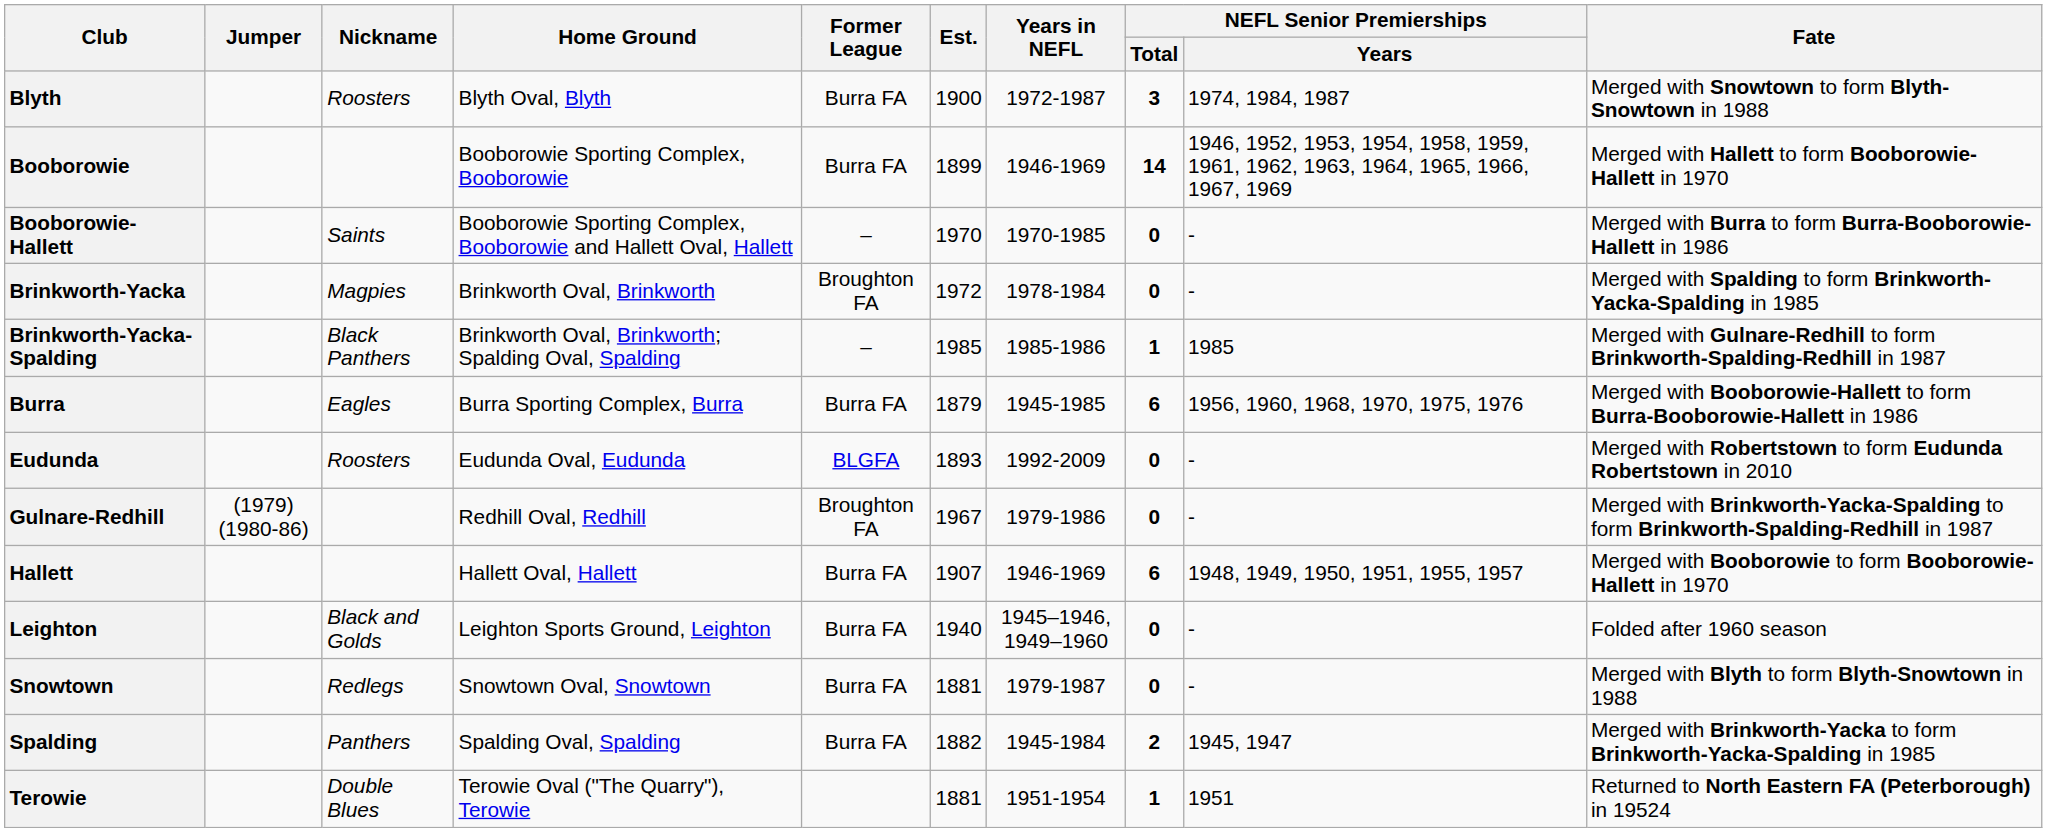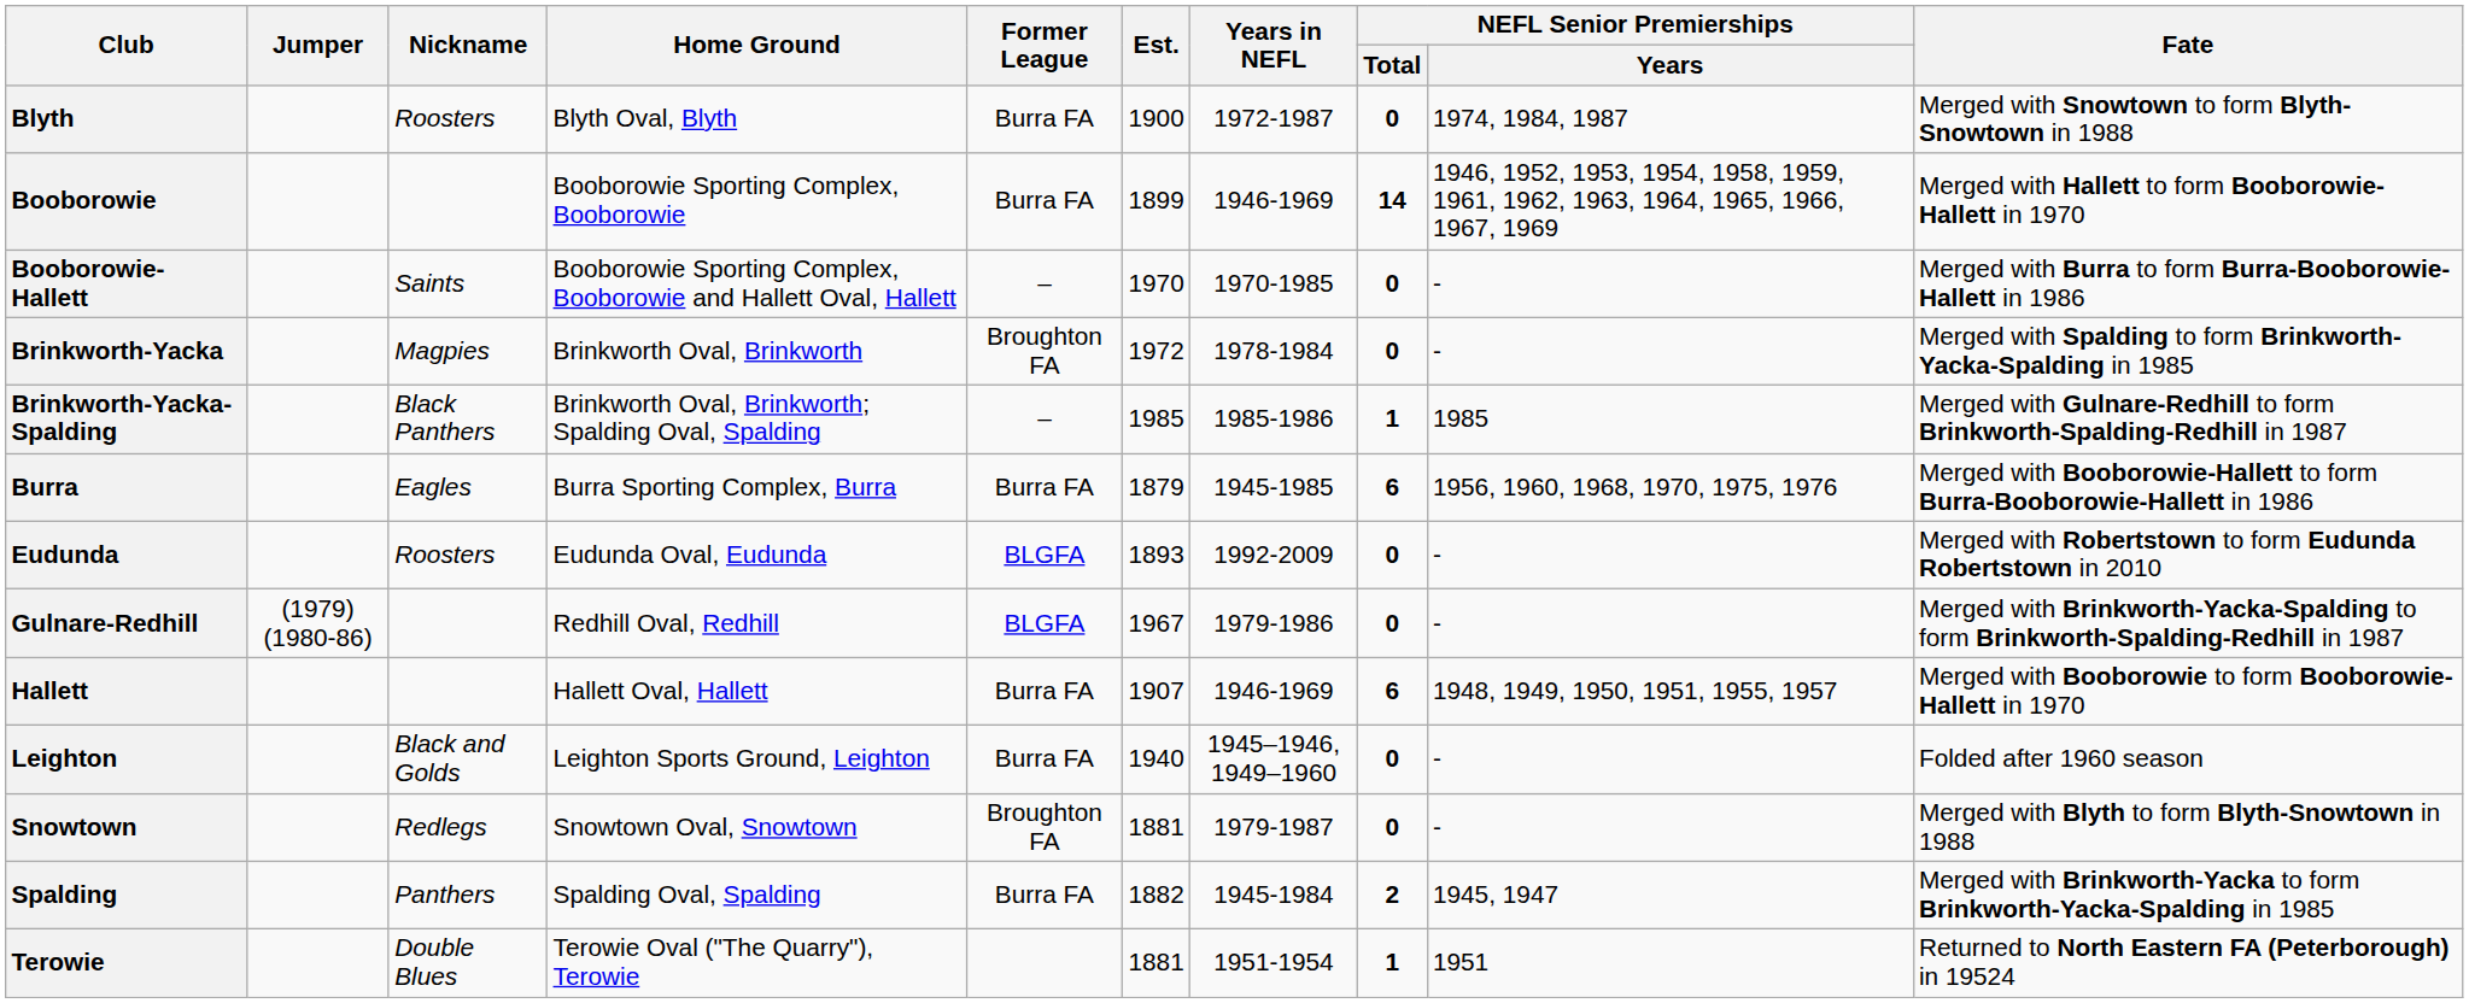 <table class="wikitable sortable">
 <tr>
 <th rowspan="2">Club</th>
 <th rowspan="2">Jumper</th>
 <th rowspan="2">Nickname</th>
 <th rowspan="2">Home Ground</th>
 <th rowspan="2">Former League</th>
 <th rowspan="2">Est.</th>
 <th rowspan="2">Years in NEFL</th>
 <th colspan="2">NEFL Senior Premierships</th>
 <th rowspan="2">Fate</th>
 </tr>
 <tr>
 <th>Total</th>
 <th>Years</th>
 </tr>
 <tr>
 <th style="text-align:left">Blyth</th>
 <td></td>
 <td><em>Roosters</em></td>
 <td>Blyth Oval, <a href='#'>Blyth</a></td>
 <td align="center">Burra FA</td>
 <td align="center">1900</td>
 <td align="center">1972-1987</td>
-<td align="center"><strong>3</strong></td>
+<td align="center"><strong>0</strong></td>
 <td>1974, 1984, 1987</td>
 <td>Merged with <strong>Snowtown</strong> to form <strong>Blyth-Snowtown</strong> in 1988</td>
 </tr>
 <tr>
 <th style="text-align:left">Booborowie</th>
 <td align="center"></td>
 <td></td>
 <td>Booborowie Sporting Complex, <a href='#'>Booborowie</a></td>
 <td align="center">Burra FA</td>
 <td align="center">1899</td>
 <td align="center">1946-1969</td>
 <td align="center"><strong>14</strong></td>
 <td>1946, 1952, 1953, 1954, 1958, 1959, 1961, 1962, 1963, 1964, 1965, 1966, 1967, 1969</td>
 <td>Merged with <strong>Hallett</strong> to form <strong>Booborowie-Hallett</strong> in 1970</td>
 </tr>
 <tr>
 <th style="text-align:left">Booborowie-Hallett</th>
 <td></td>
 <td><em>Saints</em></td>
 <td>Booborowie Sporting Complex, <a href='#'>Booborowie</a> and Hallett Oval, <a href='#'>Hallett</a></td>
 <td align="center">–</td>
 <td align="center">1970</td>
 <td align="center">1970-1985</td>
 <td align="center"><strong>0</strong></td>
 <td>-</td>
 <td>Merged with <strong>Burra</strong> to form <strong>Burra-Booborowie-Hallett</strong> in 1986</td>
 </tr>
 <tr>
 <th style="text-align:left">Brinkworth-Yacka</th>
 <td></td>
 <td><em>Magpies</em></td>
 <td>Brinkworth Oval, <a href='#'>Brinkworth</a></td>
 <td align="center">Broughton FA</td>
 <td align="center">1972</td>
 <td align="center">1978-1984</td>
 <td align="center"><strong>0</strong></td>
 <td>-</td>
 <td>Merged with <strong>Spalding</strong> to form <strong>Brinkworth-Yacka-Spalding</strong> in 1985</td>
 </tr>
 <tr>
 <th style="text-align:left">Brinkworth-Yacka-Spalding</th>
 <td></td>
 <td><em>Black Panthers</em></td>
 <td>Brinkworth Oval, <a href='#'>Brinkworth</a>; Spalding Oval, <a href='#'>Spalding</a></td>
 <td align="center">–</td>
 <td align="center">1985</td>
 <td align="center">1985-1986</td>
 <td align="center"><strong>1</strong></td>
 <td>1985</td>
 <td>Merged with <strong>Gulnare-Redhill</strong> to form <strong>Brinkworth-Spalding-Redhill</strong> in 1987</td>
 </tr>
 <tr>
 <th style="text-align:left">Burra</th>
 <td></td>
 <td><em>Eagles</em></td>
 <td>Burra Sporting Complex, <a href='#'>Burra</a></td>
 <td align="center">Burra FA</td>
 <td align="center">1879</td>
 <td align="center">1945-1985</td>
 <td align="center"><strong>6</strong></td>
 <td>1956, 1960, 1968, 1970, 1975, 1976</td>
 <td>Merged with <strong>Booborowie-Hallett</strong> to form <strong>Burra-Booborowie-Hallett</strong> in 1986</td>
 </tr>
 <tr>
 <th style="text-align:left">Eudunda</th>
 <td></td>
 <td><em>Roosters</em></td>
 <td>Eudunda Oval, <a href='#'>Eudunda</a></td>
 <td align="center"><a href='#'>BLGFA</a></td>
 <td align="center">1893</td>
 <td align="center">1992-2009</td>
 <td align="center"><strong>0</strong></td>
 <td>-</td>
 <td>Merged with <strong>Robertstown</strong> to form <strong>Eudunda Robertstown</strong> in 2010</td>
 </tr>
 <tr>
 <th style="text-align:left">Gulnare-Redhill</th>
 <td align="center">(1979)(1980-86)</td>
 <td><em></em></td>
 <td>Redhill Oval, <a href='#'>Redhill</a></td>
-<td align="center">Broughton FA</td>
+<td align="center"><a href='#'>BLGFA</a></td>
 <td align="center">1967</td>
 <td align="center">1979-1986</td>
 <td align="center"><strong>0</strong></td>
 <td>-</td>
 <td>Merged with <strong>Brinkworth-Yacka-Spalding</strong> to form <strong>Brinkworth-Spalding-Redhill</strong> in 1987</td>
 </tr>
 <tr>
 <th style="text-align:left">Hallett</th>
 <td></td>
 <td></td>
 <td>Hallett Oval, <a href='#'>Hallett</a></td>
 <td align="center">Burra FA</td>
 <td align="center">1907</td>
 <td align="center">1946-1969</td>
 <td align="center"><strong>6</strong></td>
 <td>1948, 1949, 1950, 1951, 1955, 1957</td>
 <td>Merged with <strong>Booborowie</strong> to form <strong>Booborowie-Hallett</strong> in 1970</td>
 </tr>
 <tr>
 <th style="text-align:left">Leighton</th>
 <td align="center"></td>
 <td><em>Black and Golds</em></td>
 <td>Leighton Sports Ground, <a href='#'>Leighton</a></td>
 <td align="center">Burra FA</td>
 <td align="center">1940</td>
 <td align="center">1945–1946, 1949–1960</td>
 <td align="center"><strong>0</strong></td>
 <td>-</td>
 <td>Folded after 1960 season</td>
 </tr>
 <tr>
 <th style="text-align:left">Snowtown</th>
 <td></td>
 <td><em>Redlegs</em></td>
 <td>Snowtown Oval, <a href='#'>Snowtown</a></td>
-<td align="center">Burra FA</td>
+<td align="center">Broughton FA</td>
 <td align="center">1881</td>
 <td align="center">1979-1987</td>
 <td align="center"><strong>0</strong></td>
 <td>-</td>
 <td>Merged with <strong>Blyth</strong> to form <strong>Blyth-Snowtown</strong> in 1988</td>
 </tr>
 <tr>
 <th style="text-align:left">Spalding</th>
 <td></td>
 <td><em>Panthers</em></td>
 <td>Spalding Oval, <a href='#'>Spalding</a></td>
 <td align="center">Burra FA</td>
 <td align="center">1882</td>
 <td align="center">1945-1984</td>
 <td align="center"><strong>2</strong></td>
 <td>1945, 1947</td>
 <td>Merged with <strong>Brinkworth-Yacka</strong> to form <strong>Brinkworth-Yacka-Spalding</strong> in 1985</td>
 </tr>
 <tr>
 <th style="text-align:left">Terowie</th>
 <td></td>
 <td><em>Double Blues</em></td>
 <td>Terowie Oval ("The Quarry"), <a href='#'>Terowie</a></td>
 <td align="center"></td>
 <td align="center">1881</td>
 <td align="center">1951-1954</td>
 <td align="center"><strong>1</strong></td>
 <td>1951</td>
 <td>Returned to <strong>North Eastern FA (Peterborough)</strong> in 19524</td>
 </tr>
 </table>
